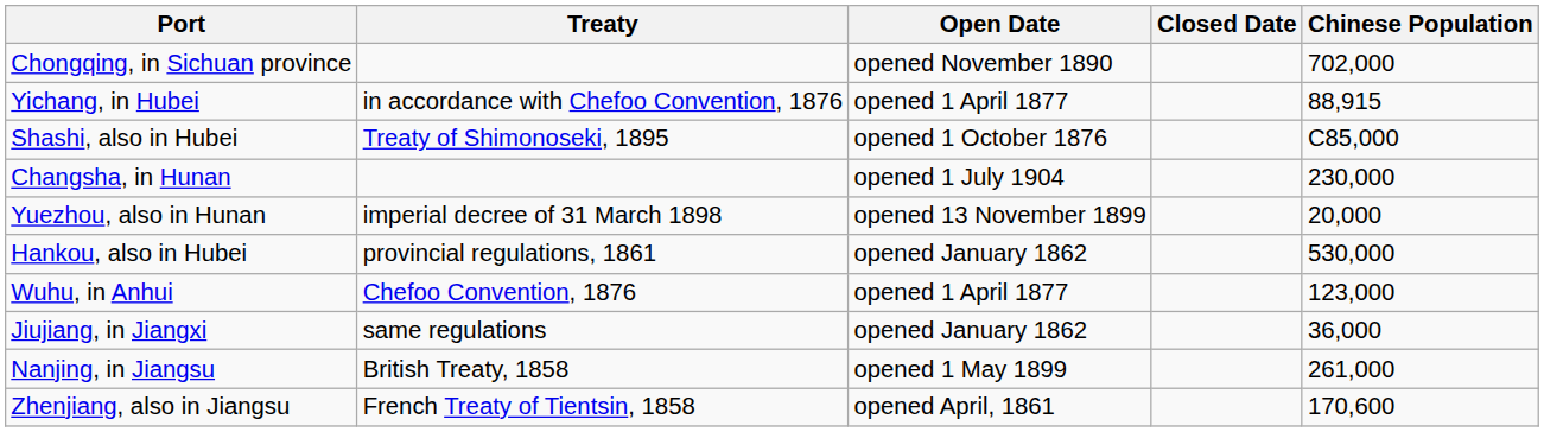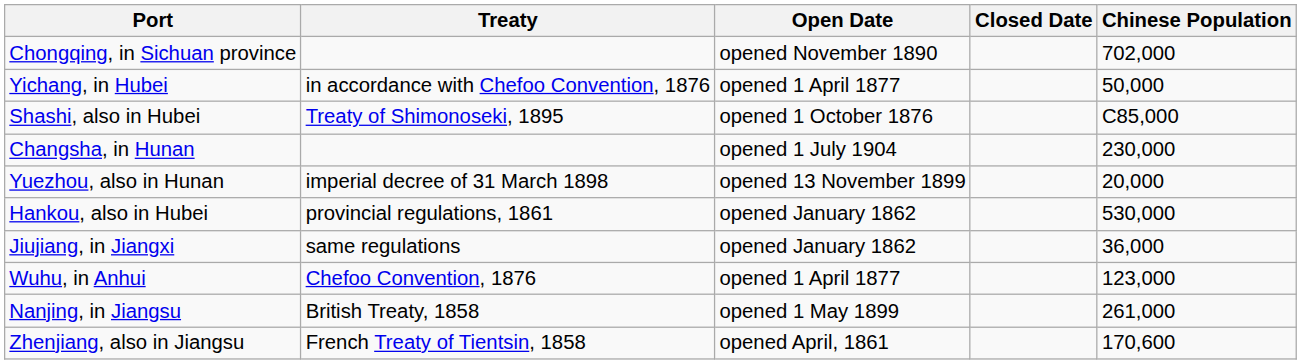 <table class="wikitable">
 <tr>
 <th>Port</th>
 <th>Treaty</th>
 <th>Open Date</th>
 <th>Closed Date</th>
 <th>Chinese Population</th>
 </tr>
 <tr>
 <td><a href='#'>Chongqing</a>, in <a href='#'>Sichuan</a> province</td>
 <td></td>
 <td>opened November 1890</td>
 <td></td>
 <td>702,000</td>
 </tr>
 <tr>
 <td><a href='#'>Yichang</a>, in <a href='#'>Hubei</a></td>
 <td>in accordance with <a href='#'>Chefoo Convention</a>, 1876</td>
 <td>opened 1 April 1877</td>
 <td></td>
-<td>88,915</td>
+<td>50,000</td>
 </tr>
 <tr>
 <td><a href='#'>Shashi</a>, also in Hubei</td>
 <td><a href='#'>Treaty of Shimonoseki</a>, 1895</td>
 <td>opened 1 October 1876</td>
 <td></td>
 <td>C85,000 </td>
 </tr>
 <tr>
 <td><a href='#'>Changsha</a>, in <a href='#'>Hunan</a></td>
 <td></td>
 <td>opened 1 July 1904</td>
 <td></td>
 <td>230,000</td>
 </tr>
 <tr>
 <td><a href='#'>Yuezhou</a>, also in Hunan</td>
 <td>imperial decree of 31 March 1898</td>
 <td>opened 13 November 1899</td>
 <td></td>
 <td>20,000</td>
 </tr>
 <tr>
 <td><a href='#'>Hankou</a>, also in Hubei</td>
 <td>provincial regulations, 1861</td>
 <td>opened January 1862</td>
 <td></td>
 <td>530,000</td>
 </tr>
 <tr>
+<td><a href='#'>Jiujiang</a>, in <a href='#'>Jiangxi</a></td>
+<td>same regulations</td>
+<td>opened January 1862</td>
+<td></td>
+<td>36,000</td>
+</tr>
+<tr>
 <td><a href='#'>Wuhu</a>, in <a href='#'>Anhui</a></td>
 <td><a href='#'>Chefoo Convention</a>, 1876</td>
 <td>opened 1 April 1877</td>
 <td></td>
 <td>123,000</td>
-</tr>
-<tr>
-<td><a href='#'>Jiujiang</a>, in <a href='#'>Jiangxi</a></td>
-<td>same regulations</td>
-<td>opened January 1862</td>
-<td></td>
-<td>36,000</td>
 </tr>
 <tr>
 <td><a href='#'>Nanjing</a>, in <a href='#'>Jiangsu</a></td>
 <td>British Treaty, 1858</td>
 <td>opened 1 May 1899</td>
 <td></td>
 <td>261,000</td>
 </tr>
 <tr>
 <td><a href='#'>Zhenjiang</a>, also in Jiangsu</td>
 <td>French <a href='#'>Treaty of Tientsin</a>, 1858</td>
 <td>opened April, 1861</td>
 <td></td>
 <td>170,600</td>
 </tr>
 </table>
